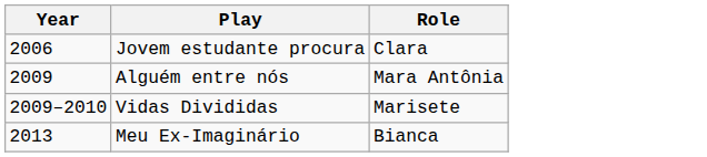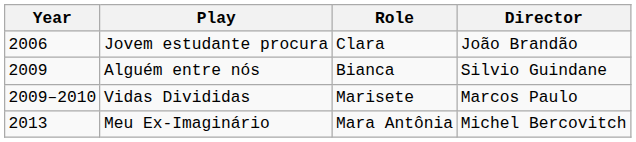 <table class="wikitable">
 <tr>
 <th>Year</th>
 <th>Play</th>
 <th>Role</th>
+<th>Director</th>
 </tr>
 <tr>
 <td>2006</td>
 <td>Jovem estudante procura</td>
 <td>Clara</td>
+<td>João Brandão</td>
 </tr>
 <tr>
 <td>2009</td>
 <td>Alguém entre nós</td>
-<td>Mara Antônia</td>
+<td>Bianca</td>
+<td>Silvio Guindane</td>
 </tr>
 <tr>
 <td>2009–2010</td>
 <td>Vidas Divididas</td>
 <td>Marisete</td>
+<td>Marcos Paulo</td>
 </tr>
 <tr>
 <td>2013</td>
 <td>Meu Ex-Imaginário</td>
-<td>Bianca</td>
+<td>Mara Antônia</td>
+<td>Michel Bercovitch</td>
 </tr>
 </table>
